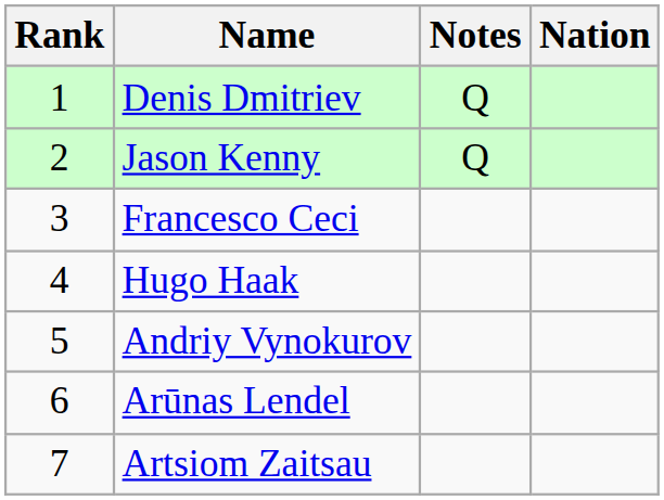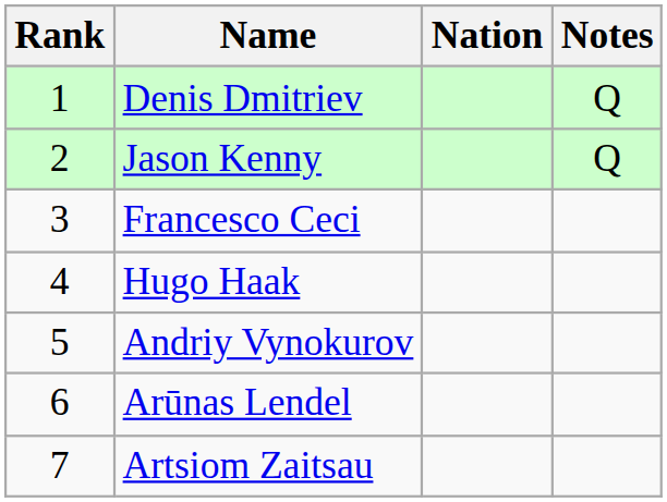 <table class="wikitable sortable" style="text-align:center">
 <tr>
 <th>Rank</th>
 <th>Name</th>
+<th>Nation</th>
 <th>Notes</th>
-<th>Nation</th>
 </tr>
 <tr bgcolor=ccffcc>
 <td>1</td>
 <td align=left><a href='#'>Denis Dmitriev</a></td>
+<td align=left></td>
 <td>Q</td>
-<td align=left></td>
 </tr>
 <tr bgcolor=ccffcc>
 <td>2</td>
 <td align=left><a href='#'>Jason Kenny</a></td>
+<td align=left></td>
 <td>Q</td>
-<td align=left></td>
 </tr>
 <tr>
 <td>3</td>
 <td align=left><a href='#'>Francesco Ceci</a></td>
+<td align=left></td>
 <td></td>
-<td align=left></td>
 </tr>
 <tr>
 <td>4</td>
 <td align=left><a href='#'>Hugo Haak</a></td>
+<td align=left></td>
 <td></td>
-<td align=left></td>
 </tr>
 <tr>
 <td>5</td>
 <td align=left><a href='#'>Andriy Vynokurov</a></td>
+<td align=left></td>
 <td></td>
-<td align=left></td>
 </tr>
 <tr>
 <td>6</td>
 <td align=left><a href='#'>Arūnas Lendel</a></td>
+<td align=left></td>
 <td></td>
-<td align=left></td>
 </tr>
 <tr>
 <td>7</td>
 <td align=left><a href='#'>Artsiom Zaitsau</a></td>
+<td align=left></td>
 <td></td>
-<td align=left></td>
 </tr>
 </table>
